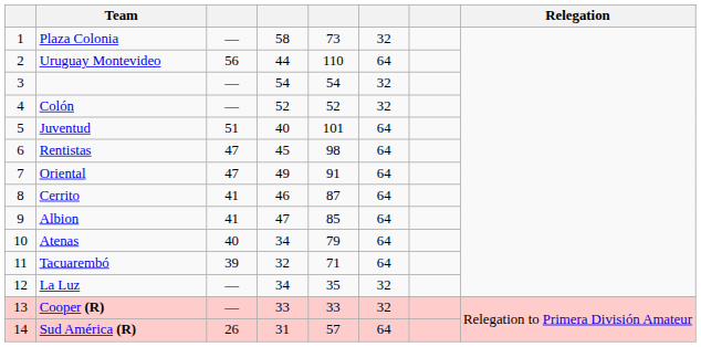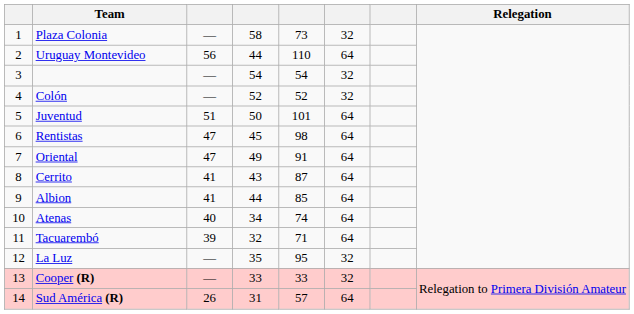 <table class="wikitable" style="text-align: center;">
 <tr>
 <th width=28></th>
 <th width=185>Team</th>
 <th width=50></th>
 <th width=50></th>
 <th width=50></th>
 <th width=50></th>
 <th width=50><br></th>
 <th>Relegation</th>
 </tr>
 <tr>
 <td>1</td>
 <td align="left"><a href='#'>Plaza Colonia</a></td>
 <td>—</td>
 <td>58</td>
 <td>73</td>
 <td>32</td>
 <td><strong></strong></td>
 <td rowspan=12></td>
 </tr>
 <tr>
 <td>2</td>
 <td align="left"><a href='#'>Uruguay Montevideo</a></td>
 <td>56</td>
 <td>44</td>
 <td>110</td>
 <td>64</td>
 <td><strong></strong></td>
 </tr>
 <tr>
 <td>3</td>
 <td align="left"></td>
 <td>—</td>
 <td>54</td>
 <td>54</td>
 <td>32</td>
 <td><strong></strong></td>
 </tr>
 <tr>
 <td>4</td>
 <td align="left"><a href='#'>Colón</a></td>
 <td>—</td>
 <td>52</td>
 <td>52</td>
 <td>32</td>
 <td><strong></strong></td>
 </tr>
 <tr>
 <td>5</td>
 <td align="left"><a href='#'>Juventud</a></td>
 <td>51</td>
-<td>40</td>
+<td>50</td>
 <td>101</td>
 <td>64</td>
 <td><strong></strong></td>
 </tr>
 <tr>
 <td>6</td>
 <td align="left"><a href='#'>Rentistas</a></td>
 <td>47</td>
 <td>45</td>
 <td>98</td>
 <td>64</td>
 <td><strong></strong></td>
 </tr>
 <tr>
 <td>7</td>
 <td align="left"><a href='#'>Oriental</a></td>
 <td>47</td>
 <td>49</td>
 <td>91</td>
 <td>64</td>
 <td><strong></strong></td>
 </tr>
 <tr>
 <td>8</td>
 <td align="left"><a href='#'>Cerrito</a></td>
 <td>41</td>
-<td>46</td>
+<td>43</td>
 <td>87</td>
 <td>64</td>
 <td><strong></strong></td>
 </tr>
 <tr>
 <td>9</td>
 <td align="left"><a href='#'>Albion</a></td>
 <td>41</td>
-<td>47</td>
+<td>44</td>
 <td>85</td>
 <td>64</td>
 <td><strong></strong></td>
 </tr>
 <tr>
 <td>10</td>
 <td align="left"><a href='#'>Atenas</a></td>
 <td>40</td>
 <td>34</td>
-<td>79</td>
+<td>74</td>
 <td>64</td>
 <td><strong></strong></td>
 </tr>
 <tr>
 <td>11</td>
 <td align="left"><a href='#'>Tacuarembó</a></td>
 <td>39</td>
 <td>32</td>
 <td>71</td>
 <td>64</td>
 <td><strong></strong></td>
 </tr>
 <tr>
 <td>12</td>
 <td align="left"><a href='#'>La Luz</a></td>
 <td>—</td>
-<td>34</td>
 <td>35</td>
+<td>95</td>
 <td>32</td>
 <td><strong></strong></td>
 </tr>
 <tr bgcolor=#FFCCCC>
 <td>13</td>
 <td align="left"><a href='#'>Cooper</a> <strong>(R)</strong></td>
 <td>—</td>
 <td>33</td>
 <td>33</td>
 <td>32</td>
 <td><strong></strong></td>
 <td rowspan=2>Relegation to <a href='#'>Primera División Amateur</a></td>
 </tr>
 <tr bgcolor=#FFCCCC>
 <td>14</td>
 <td align="left"><a href='#'>Sud América</a> <strong>(R)</strong></td>
 <td>26</td>
 <td>31</td>
 <td>57</td>
 <td>64</td>
 <td><strong></strong></td>
 </tr>
 </table>
